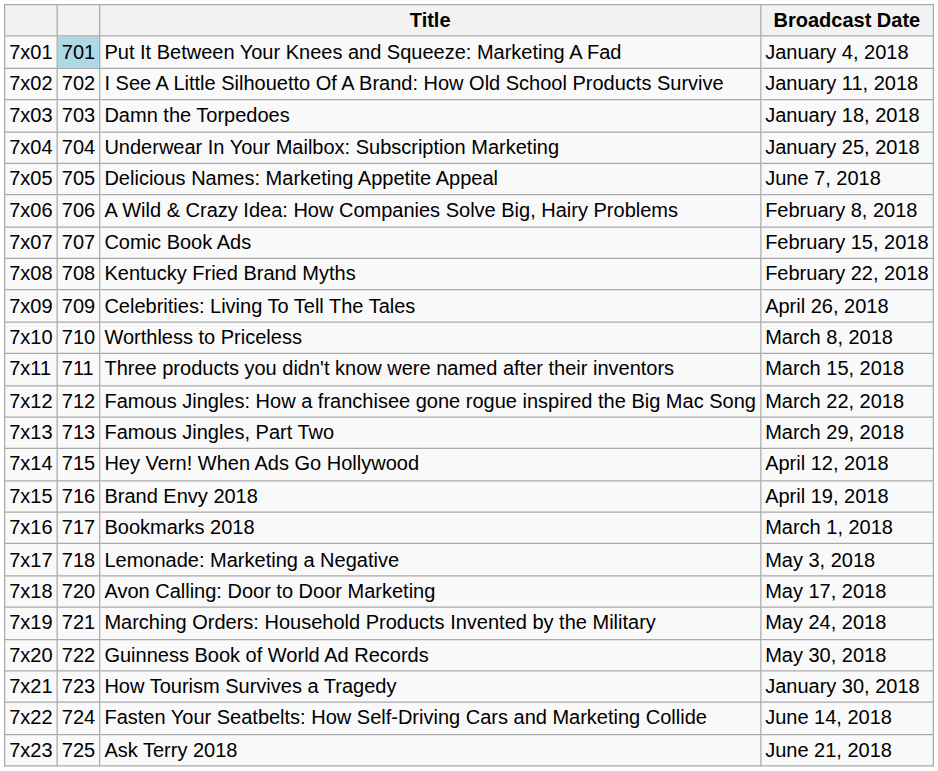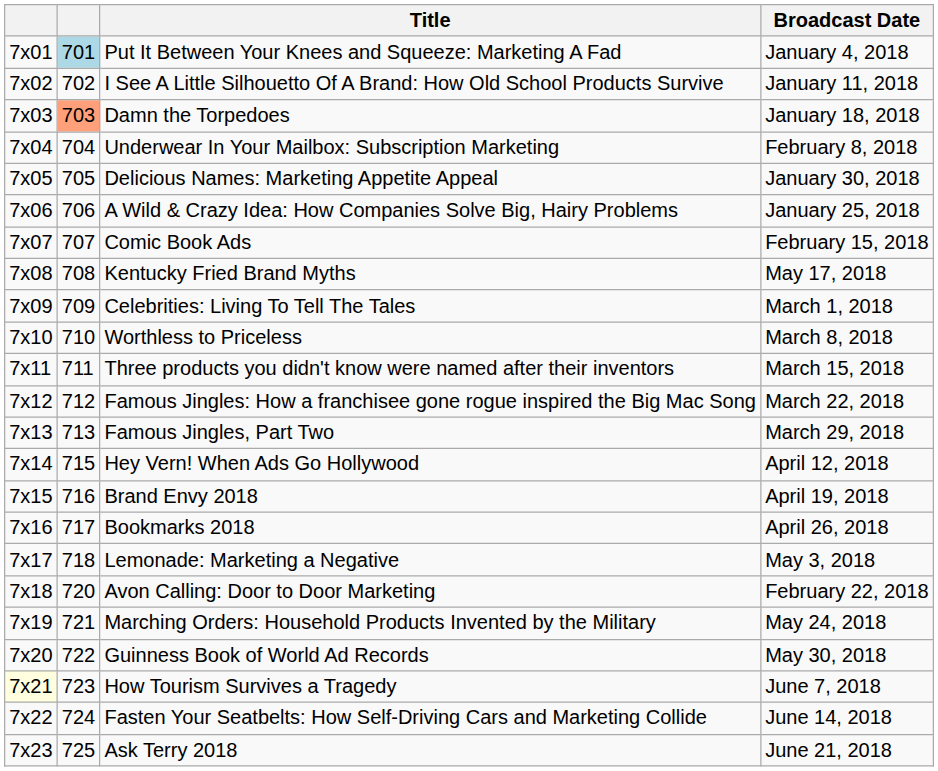 <table class="wikitable sortable">
 <tr>
 <th></th>
 <th></th>
 <th>Title</th>
 <th>Broadcast Date</th>
 </tr>
 <tr>
 <td>7x01</td>
 <td style="background: lightblue;">701</td>
 <td>Put It Between Your Knees and Squeeze: Marketing A Fad</td>
 <td>January 4, 2018</td>
 </tr>
 <tr>
 <td>7x02</td>
 <td>702</td>
 <td>I See A Little Silhouetto Of A Brand: How Old School Products Survive</td>
 <td>January 11, 2018</td>
 </tr>
 <tr>
 <td>7x03</td>
-<td>703</td>
+<td style="background: lightsalmon;">703</td>
 <td>Damn the Torpedoes</td>
 <td>January 18, 2018</td>
 </tr>
 <tr>
 <td>7x04</td>
 <td>704</td>
 <td>Underwear In Your Mailbox: Subscription Marketing</td>
-<td>January 25, 2018</td>
+<td>February 8, 2018</td>
 </tr>
 <tr>
 <td>7x05</td>
 <td>705</td>
 <td>Delicious Names: Marketing Appetite Appeal</td>
-<td>June 7, 2018</td>
+<td>January 30, 2018</td>
 </tr>
 <tr>
 <td>7x06</td>
 <td>706</td>
 <td>A Wild & Crazy Idea: How Companies Solve Big, Hairy Problems</td>
-<td>February 8, 2018</td>
+<td>January 25, 2018</td>
 </tr>
 <tr>
 <td>7x07</td>
 <td>707</td>
 <td>Comic Book Ads</td>
 <td>February 15, 2018</td>
 </tr>
 <tr>
 <td>7x08</td>
 <td>708</td>
 <td>Kentucky Fried Brand Myths</td>
-<td>February 22, 2018</td>
+<td>May 17, 2018</td>
 </tr>
 <tr>
 <td>7x09</td>
 <td>709</td>
 <td>Celebrities: Living To Tell The Tales</td>
-<td>April 26, 2018</td>
+<td>March 1, 2018</td>
 </tr>
 <tr>
 <td>7x10</td>
 <td>710</td>
 <td>Worthless to Priceless</td>
 <td>March 8, 2018</td>
 </tr>
 <tr>
 <td>7x11</td>
 <td>711</td>
 <td>Three products you didn't know were named after their inventors</td>
 <td>March 15, 2018</td>
 </tr>
 <tr>
 <td>7x12</td>
 <td>712</td>
 <td>Famous Jingles: How a franchisee gone rogue inspired the Big Mac Song</td>
 <td>March 22, 2018</td>
 </tr>
 <tr>
 <td>7x13</td>
 <td>713</td>
 <td>Famous Jingles, Part Two</td>
 <td>March 29, 2018</td>
 </tr>
 <tr>
 <td>7x14</td>
 <td>715</td>
 <td>Hey Vern! When Ads Go Hollywood</td>
 <td>April 12, 2018</td>
 </tr>
 <tr>
 <td>7x15</td>
 <td>716</td>
 <td>Brand Envy 2018</td>
 <td>April 19, 2018</td>
 </tr>
 <tr>
 <td>7x16</td>
 <td>717</td>
 <td>Bookmarks 2018</td>
-<td>March 1, 2018</td>
+<td>April 26, 2018</td>
 </tr>
 <tr>
 <td>7x17</td>
 <td>718</td>
 <td>Lemonade: Marketing a Negative</td>
 <td>May 3, 2018</td>
 </tr>
 <tr>
 <td>7x18</td>
 <td>720</td>
 <td>Avon Calling: Door to Door Marketing</td>
-<td>May 17, 2018</td>
+<td>February 22, 2018</td>
 </tr>
 <tr>
 <td>7x19</td>
 <td>721</td>
 <td>Marching Orders: Household Products Invented by the Military</td>
 <td>May 24, 2018</td>
 </tr>
 <tr>
 <td>7x20</td>
 <td>722</td>
 <td>Guinness Book of World Ad Records</td>
 <td>May 30, 2018</td>
 </tr>
 <tr>
-<td>7x21</td>
+<td style="background: lightyellow;">7x21</td>
 <td>723</td>
 <td>How Tourism Survives a Tragedy</td>
-<td>January 30, 2018</td>
+<td>June 7, 2018</td>
 </tr>
 <tr>
 <td>7x22</td>
 <td>724</td>
 <td>Fasten Your Seatbelts: How Self-Driving Cars and Marketing Collide</td>
 <td>June 14, 2018</td>
 </tr>
 <tr>
 <td>7x23</td>
 <td>725</td>
 <td>Ask Terry 2018</td>
 <td>June 21, 2018</td>
 </tr>
 </table>
